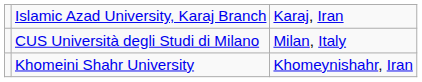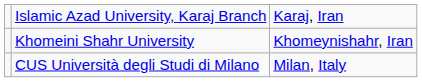 <table class="wikitable">
 <tr>
 <td></td>
 <td> <a href='#'>Islamic Azad University, Karaj Branch</a></td>
 <td><a href='#'>Karaj</a>, <a href='#'>Iran</a></td>
 </tr>
 <tr>
 <td></td>
+<td> <a href='#'>Khomeini Shahr University</a></td>
+<td><a href='#'>Khomeynishahr</a>, <a href='#'>Iran</a></td>
+</tr>
+<tr>
+<td></td>
 <td> <a href='#'>CUS Università degli Studi di Milano</a></td>
 <td><a href='#'>Milan</a>, <a href='#'>Italy</a></td>
 </tr>
-<tr>
-<td></td>
-<td> <a href='#'>Khomeini Shahr University</a></td>
-<td><a href='#'>Khomeynishahr</a>, <a href='#'>Iran</a></td>
-</tr>
 </table>
